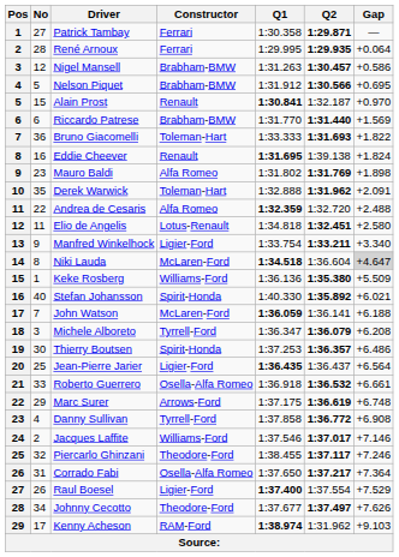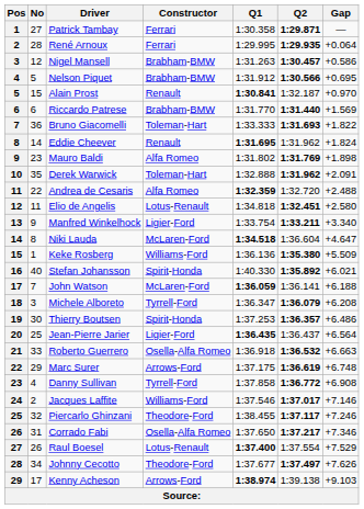 <table class="wikitable sortable" style="font-size: 95%">
 <tr>
 <th>Pos</th>
 <th>No</th>
 <th>Driver</th>
 <th>Constructor</th>
 <th>Q1</th>
 <th>Q2</th>
 <th>Gap</th>
 </tr>
 <tr>
 <th>1</th>
 <td>27</td>
 <td> <a href='#'>Patrick Tambay</a></td>
 <td><a href='#'>Ferrari</a></td>
 <td>1:30.358</td>
 <td><strong>1:29.871</strong></td>
 <td style="text-align: center">—</td>
 </tr>
 <tr>
 <th>2</th>
 <td>28</td>
 <td> <a href='#'>René Arnoux</a></td>
 <td><a href='#'>Ferrari</a></td>
 <td>1:29.995</td>
 <td><strong>1:29.935</strong></td>
 <td>+0.064</td>
 </tr>
 <tr>
 <th>3</th>
 <td>12</td>
 <td> <a href='#'>Nigel Mansell</a></td>
 <td><a href='#'>Brabham</a>-<a href='#'>BMW</a></td>
 <td>1:31.263</td>
 <td><strong>1:30.457</strong></td>
 <td>+0.586</td>
 </tr>
 <tr>
 <th>4</th>
 <td>5</td>
 <td> <a href='#'>Nelson Piquet</a></td>
 <td><a href='#'>Brabham</a>-<a href='#'>BMW</a></td>
 <td>1:31.912</td>
 <td><strong>1:30.566</strong></td>
 <td>+0.695</td>
 </tr>
 <tr>
 <th>5</th>
 <td>15</td>
 <td> <a href='#'>Alain Prost</a></td>
 <td><a href='#'>Renault</a></td>
 <td><strong>1:30.841</strong></td>
 <td>1:32.187</td>
 <td>+0.970</td>
 </tr>
 <tr>
 <th>6</th>
 <td>6</td>
 <td> <a href='#'>Riccardo Patrese</a></td>
 <td><a href='#'>Brabham</a>-<a href='#'>BMW</a></td>
 <td>1:31.770</td>
 <td><strong>1:31.440</strong></td>
 <td>+1.569</td>
 </tr>
 <tr>
 <th>7</th>
 <td>36</td>
 <td> <a href='#'>Bruno Giacomelli</a></td>
 <td><a href='#'>Toleman</a>-<a href='#'>Hart</a></td>
 <td>1:33.333</td>
 <td><strong>1:31.693</strong></td>
 <td>+1.822</td>
 </tr>
 <tr>
 <th>8</th>
-<td>16</td>
+<td>14</td>
 <td> <a href='#'>Eddie Cheever</a></td>
 <td><a href='#'>Renault</a></td>
 <td><strong>1:31.695</strong></td>
-<td>1:39.138</td>
+<td>1:31.962</td>
 <td>+1.824</td>
 </tr>
 <tr>
 <th>9</th>
 <td>23</td>
 <td> <a href='#'>Mauro Baldi</a></td>
 <td><a href='#'>Alfa Romeo</a></td>
 <td>1:31.802</td>
 <td><strong>1:31.769</strong></td>
 <td>+1.898</td>
 </tr>
 <tr>
 <th>10</th>
 <td>35</td>
 <td> <a href='#'>Derek Warwick</a></td>
 <td><a href='#'>Toleman</a>-<a href='#'>Hart</a></td>
 <td>1:32.888</td>
 <td><strong>1:31.962</strong></td>
 <td>+2.091</td>
 </tr>
 <tr>
 <th>11</th>
 <td>22</td>
 <td> <a href='#'>Andrea de Cesaris</a></td>
 <td><a href='#'>Alfa Romeo</a></td>
 <td><strong>1:32.359</strong></td>
 <td>1:32.720</td>
 <td>+2.488</td>
 </tr>
 <tr>
 <th>12</th>
 <td>11</td>
 <td> <a href='#'>Elio de Angelis</a></td>
 <td><a href='#'>Lotus</a>-<a href='#'>Renault</a></td>
 <td>1:34.818</td>
 <td><strong>1:32.451</strong></td>
 <td>+2.580</td>
 </tr>
 <tr>
 <th>13</th>
 <td>9</td>
 <td> <a href='#'>Manfred Winkelhock</a></td>
 <td><a href='#'>Ligier</a>-<a href='#'>Ford</a></td>
 <td>1:33.754</td>
 <td><strong>1:33.211</strong></td>
 <td>+3.340</td>
 </tr>
 <tr>
 <th>14</th>
 <td>8</td>
 <td> <a href='#'>Niki Lauda</a></td>
 <td><a href='#'>McLaren</a>-<a href='#'>Ford</a></td>
 <td><strong>1:34.518</strong></td>
 <td>1:36.604</td>
-<td style="background: lightgrey;">+4.647</td>
+<td>+4.647</td>
 </tr>
 <tr>
 <th>15</th>
 <td>1</td>
 <td> <a href='#'>Keke Rosberg</a></td>
 <td><a href='#'>Williams</a>-<a href='#'>Ford</a></td>
 <td>1:36.136</td>
 <td><strong>1:35.380</strong></td>
 <td>+5.509</td>
 </tr>
 <tr>
 <th>16</th>
 <td>40</td>
 <td> <a href='#'>Stefan Johansson</a></td>
 <td><a href='#'>Spirit</a>-<a href='#'>Honda</a></td>
 <td>1:40.330</td>
 <td><strong>1:35.892</strong></td>
 <td>+6.021</td>
 </tr>
 <tr>
 <th>17</th>
 <td>7</td>
 <td> <a href='#'>John Watson</a></td>
 <td><a href='#'>McLaren</a>-<a href='#'>Ford</a></td>
 <td><strong>1:36.059</strong></td>
 <td>1:36.141</td>
 <td>+6.188</td>
 </tr>
 <tr>
 <th>18</th>
 <td>3</td>
 <td> <a href='#'>Michele Alboreto</a></td>
 <td><a href='#'>Tyrrell</a>-<a href='#'>Ford</a></td>
 <td>1:36.347</td>
 <td><strong>1:36.079</strong></td>
 <td>+6.208</td>
 </tr>
 <tr>
 <th>19</th>
 <td>30</td>
 <td> <a href='#'>Thierry Boutsen</a></td>
 <td><a href='#'>Spirit</a>-<a href='#'>Honda</a></td>
 <td>1:37.253</td>
 <td><strong>1:36.357</strong></td>
 <td>+6.486</td>
 </tr>
 <tr>
 <th>20</th>
 <td>25</td>
 <td> <a href='#'>Jean-Pierre Jarier</a></td>
 <td><a href='#'>Ligier</a>-<a href='#'>Ford</a></td>
 <td><strong>1:36.435</strong></td>
 <td>1:36.437</td>
 <td>+6.564</td>
 </tr>
 <tr>
 <th>21</th>
 <td>33</td>
 <td> <a href='#'>Roberto Guerrero</a></td>
 <td><a href='#'>Osella</a>-<a href='#'>Alfa Romeo</a></td>
 <td>1:36.918</td>
 <td><strong>1:36.532</strong></td>
-<td>+6.661</td>
+<td>+6.663</td>
 </tr>
 <tr>
 <th>22</th>
 <td>29</td>
 <td> <a href='#'>Marc Surer</a></td>
 <td><a href='#'>Arrows</a>-<a href='#'>Ford</a></td>
 <td>1:37.175</td>
 <td><strong>1:36.619</strong></td>
 <td>+6.748</td>
 </tr>
 <tr>
 <th>23</th>
 <td>4</td>
 <td> <a href='#'>Danny Sullivan</a></td>
 <td><a href='#'>Tyrrell</a>-<a href='#'>Ford</a></td>
 <td>1:37.858</td>
 <td><strong>1:36.772</strong></td>
 <td>+6.908</td>
 </tr>
 <tr>
 <th>24</th>
 <td>2</td>
 <td> <a href='#'>Jacques Laffite</a></td>
 <td><a href='#'>Williams</a>-<a href='#'>Ford</a></td>
 <td>1:37.546</td>
 <td><strong>1:37.017</strong></td>
 <td>+7.146</td>
 </tr>
 <tr>
 <th>25</th>
 <td>32</td>
 <td> <a href='#'>Piercarlo Ghinzani</a></td>
 <td><a href='#'>Theodore</a>-<a href='#'>Ford</a></td>
 <td>1:38.455</td>
 <td><strong>1:37.117</strong></td>
 <td>+7.246</td>
 </tr>
 <tr>
 <th>26</th>
 <td>31</td>
 <td> <a href='#'>Corrado Fabi</a></td>
 <td><a href='#'>Osella</a>-<a href='#'>Alfa Romeo</a></td>
 <td>1:37.650</td>
 <td><strong>1:37.217</strong></td>
-<td>+7.364</td>
+<td>+7.346</td>
 </tr>
 <tr>
 <th>27</th>
 <td>26</td>
 <td> <a href='#'>Raul Boesel</a></td>
-<td><a href='#'>Ligier</a>-<a href='#'>Ford</a></td>
+<td><a href='#'>Lotus</a>-<a href='#'>Renault</a></td>
 <td><strong>1:37.400</strong></td>
 <td>1:37.554</td>
 <td>+7.529</td>
 </tr>
 <tr>
 <th>28</th>
 <td>34</td>
 <td> <a href='#'>Johnny Cecotto</a></td>
 <td><a href='#'>Theodore</a>-<a href='#'>Ford</a></td>
 <td>1:37.677</td>
 <td><strong>1:37.497</strong></td>
 <td>+7.626</td>
 </tr>
 <tr>
 <th>29</th>
 <td>17</td>
 <td> <a href='#'>Kenny Acheson</a></td>
-<td><a href='#'>RAM</a>-<a href='#'>Ford</a></td>
+<td><a href='#'>Arrows</a>-<a href='#'>Ford</a></td>
 <td><strong>1:38.974</strong></td>
-<td>1:31.962</td>
+<td>1:39.138</td>
 <td>+9.103</td>
 </tr>
 <tr>
 <th colspan="7" style="text-align: center">Source: </th>
 </tr>
 </table>
